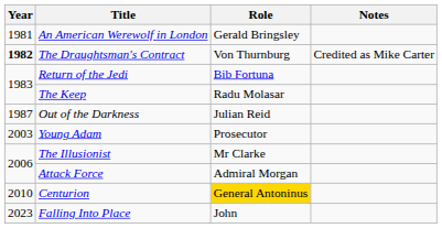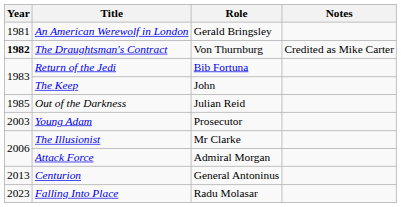 <table class="wikitable sortable">
 <tr>
 <th>Year</th>
 <th>Title</th>
 <th>Role</th>
 <th>Notes</th>
 </tr>
 <tr>
 <td>1981</td>
 <td><em><a href='#'>An American Werewolf in London</a></em></td>
 <td>Gerald Bringsley</td>
 <td></td>
 </tr>
 <tr>
 <td><strong>1982</strong></td>
 <td><em><a href='#'>The Draughtsman's Contract</a></em></td>
 <td>Von Thurnburg</td>
 <td>Credited as Mike Carter</td>
 </tr>
 <tr>
 <td rowspan="2">1983</td>
 <td><em><a href='#'>Return of the Jedi</a></em></td>
 <td><a href='#'>Bib Fortuna</a></td>
 <td></td>
 </tr>
 <tr>
 <td><em><a href='#'>The Keep</a></em></td>
-<td>Radu Molasar</td>
+<td>John</td>
 <td></td>
 </tr>
 <tr>
-<td>1987</td>
+<td>1985</td>
 <td><em>Out of the Darkness</em></td>
 <td>Julian Reid</td>
 <td></td>
 </tr>
 <tr>
 <td>2003</td>
 <td><em><a href='#'>Young Adam</a></em></td>
 <td>Prosecutor</td>
 <td></td>
 </tr>
 <tr>
 <td rowspan="2">2006</td>
 <td><em><a href='#'>The Illusionist</a></em></td>
 <td>Mr Clarke</td>
 <td></td>
 </tr>
 <tr>
 <td><em><a href='#'>Attack Force</a></em></td>
 <td>Admiral Morgan</td>
 <td></td>
 </tr>
 <tr>
-<td>2010</td>
+<td>2013</td>
 <td><em><a href='#'>Centurion</a></em></td>
-<td style="background: gold;">General Antoninus</td>
+<td>General Antoninus</td>
 <td></td>
 </tr>
 <tr>
 <td>2023</td>
 <td><em><a href='#'>Falling Into Place</a></em></td>
-<td>John</td>
+<td>Radu Molasar</td>
 <td></td>
 </tr>
 </table>
